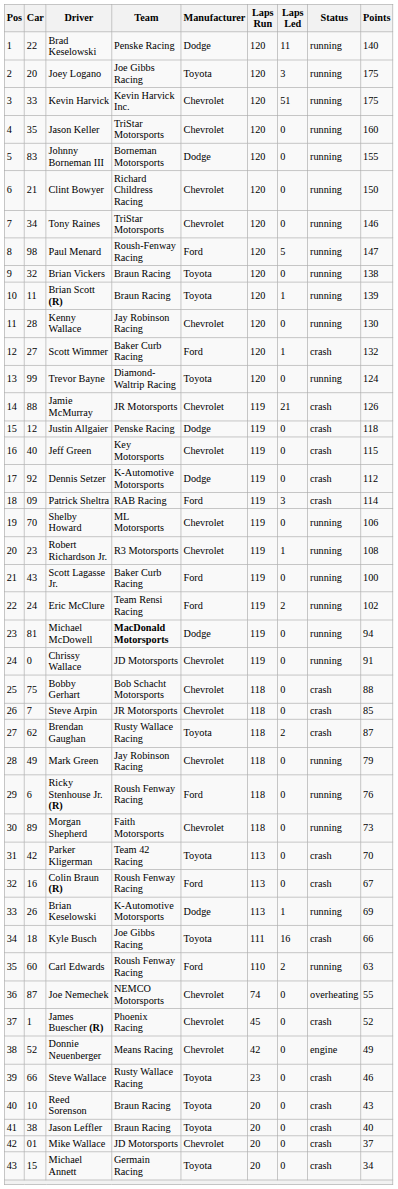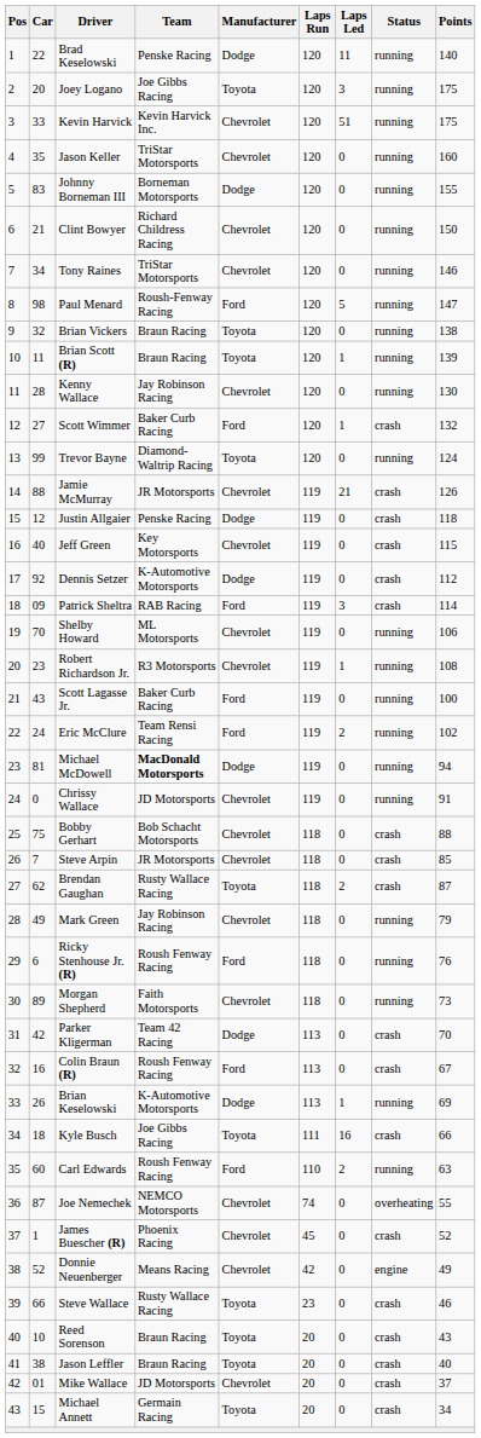 <table class="sortable wikitable" border="1">
 <tr>
 <th>Pos</th>
 <th>Car</th>
 <th>Driver</th>
 <th>Team</th>
 <th>Manufacturer</th>
 <th>Laps Run</th>
 <th>Laps Led</th>
 <th>Status</th>
 <th>Points</th>
 </tr>
 <tr>
 <td>1</td>
 <td>22</td>
 <td>Brad Keselowski</td>
 <td>Penske Racing</td>
 <td>Dodge</td>
 <td>120</td>
 <td>11</td>
 <td>running</td>
 <td>140</td>
 </tr>
 <tr>
 <td>2</td>
 <td>20</td>
 <td>Joey Logano</td>
 <td>Joe Gibbs Racing</td>
 <td>Toyota</td>
 <td>120</td>
 <td>3</td>
 <td>running</td>
 <td>175</td>
 </tr>
 <tr>
 <td>3</td>
 <td>33</td>
 <td>Kevin Harvick</td>
 <td>Kevin Harvick Inc.</td>
 <td>Chevrolet</td>
 <td>120</td>
 <td>51</td>
 <td>running</td>
 <td>175</td>
 </tr>
 <tr>
 <td>4</td>
 <td>35</td>
 <td>Jason Keller</td>
 <td>TriStar Motorsports</td>
 <td>Chevrolet</td>
 <td>120</td>
 <td>0</td>
 <td>running</td>
 <td>160</td>
 </tr>
 <tr>
 <td>5</td>
 <td>83</td>
 <td>Johnny Borneman III</td>
 <td>Borneman Motorsports</td>
 <td>Dodge</td>
 <td>120</td>
 <td>0</td>
 <td>running</td>
 <td>155</td>
 </tr>
 <tr>
 <td>6</td>
 <td>21</td>
 <td>Clint Bowyer</td>
 <td>Richard Childress Racing</td>
 <td>Chevrolet</td>
 <td>120</td>
 <td>0</td>
 <td>running</td>
 <td>150</td>
 </tr>
 <tr>
 <td>7</td>
 <td>34</td>
 <td>Tony Raines</td>
 <td>TriStar Motorsports</td>
 <td>Chevrolet</td>
 <td>120</td>
 <td>0</td>
 <td>running</td>
 <td>146</td>
 </tr>
 <tr>
 <td>8</td>
 <td>98</td>
 <td>Paul Menard</td>
 <td>Roush-Fenway Racing</td>
 <td>Ford</td>
 <td>120</td>
 <td>5</td>
 <td>running</td>
 <td>147</td>
 </tr>
 <tr>
 <td>9</td>
 <td>32</td>
 <td>Brian Vickers</td>
 <td>Braun Racing</td>
 <td>Toyota</td>
 <td>120</td>
 <td>0</td>
 <td>running</td>
 <td>138</td>
 </tr>
 <tr>
 <td>10</td>
 <td>11</td>
 <td>Brian Scott <strong>(R)</strong></td>
 <td>Braun Racing</td>
 <td>Toyota</td>
 <td>120</td>
 <td>1</td>
 <td>running</td>
 <td>139</td>
 </tr>
 <tr>
 <td>11</td>
 <td>28</td>
 <td>Kenny Wallace</td>
 <td>Jay Robinson Racing</td>
 <td>Chevrolet</td>
 <td>120</td>
 <td>0</td>
 <td>running</td>
 <td>130</td>
 </tr>
 <tr>
 <td>12</td>
 <td>27</td>
 <td>Scott Wimmer</td>
 <td>Baker Curb Racing</td>
 <td>Ford</td>
 <td>120</td>
 <td>1</td>
 <td>crash</td>
 <td>132</td>
 </tr>
 <tr>
 <td>13</td>
 <td>99</td>
 <td>Trevor Bayne</td>
 <td>Diamond-Waltrip Racing</td>
 <td>Toyota</td>
 <td>120</td>
 <td>0</td>
 <td>running</td>
 <td>124</td>
 </tr>
 <tr>
 <td>14</td>
 <td>88</td>
 <td>Jamie McMurray</td>
 <td>JR Motorsports</td>
 <td>Chevrolet</td>
 <td>119</td>
 <td>21</td>
 <td>crash</td>
 <td>126</td>
 </tr>
 <tr>
 <td>15</td>
 <td>12</td>
 <td>Justin Allgaier</td>
 <td>Penske Racing</td>
 <td>Dodge</td>
 <td>119</td>
 <td>0</td>
 <td>crash</td>
 <td>118</td>
 </tr>
 <tr>
 <td>16</td>
 <td>40</td>
 <td>Jeff Green</td>
 <td>Key Motorsports</td>
 <td>Chevrolet</td>
 <td>119</td>
 <td>0</td>
 <td>crash</td>
 <td>115</td>
 </tr>
 <tr>
 <td>17</td>
 <td>92</td>
 <td>Dennis Setzer</td>
 <td>K-Automotive Motorsports</td>
 <td>Dodge</td>
 <td>119</td>
 <td>0</td>
 <td>crash</td>
 <td>112</td>
 </tr>
 <tr>
 <td>18</td>
 <td>09</td>
 <td>Patrick Sheltra</td>
 <td>RAB Racing</td>
 <td>Ford</td>
 <td>119</td>
 <td>3</td>
 <td>crash</td>
 <td>114</td>
 </tr>
 <tr>
 <td>19</td>
 <td>70</td>
 <td>Shelby Howard</td>
 <td>ML Motorsports</td>
 <td>Chevrolet</td>
 <td>119</td>
 <td>0</td>
 <td>running</td>
 <td>106</td>
 </tr>
 <tr>
 <td>20</td>
 <td>23</td>
 <td>Robert Richardson Jr.</td>
 <td>R3 Motorsports</td>
 <td>Chevrolet</td>
 <td>119</td>
 <td>1</td>
 <td>running</td>
 <td>108</td>
 </tr>
 <tr>
 <td>21</td>
 <td>43</td>
 <td>Scott Lagasse Jr.</td>
 <td>Baker Curb Racing</td>
 <td>Ford</td>
 <td>119</td>
 <td>0</td>
 <td>running</td>
 <td>100</td>
 </tr>
 <tr>
 <td>22</td>
 <td>24</td>
 <td>Eric McClure</td>
 <td>Team Rensi Racing</td>
 <td>Ford</td>
 <td>119</td>
 <td>2</td>
 <td>running</td>
 <td>102</td>
 </tr>
 <tr>
 <td>23</td>
 <td>81</td>
 <td>Michael McDowell</td>
 <td><strong>MacDonald Motorsports</strong></td>
 <td>Dodge</td>
 <td>119</td>
 <td>0</td>
 <td>running</td>
 <td>94</td>
 </tr>
 <tr>
 <td>24</td>
 <td>0</td>
 <td>Chrissy Wallace</td>
 <td>JD Motorsports</td>
 <td>Chevrolet</td>
 <td>119</td>
 <td>0</td>
 <td>running</td>
 <td>91</td>
 </tr>
 <tr>
 <td>25</td>
 <td>75</td>
 <td>Bobby Gerhart</td>
 <td>Bob Schacht Motorsports</td>
 <td>Chevrolet</td>
 <td>118</td>
 <td>0</td>
 <td>crash</td>
 <td>88</td>
 </tr>
 <tr>
 <td>26</td>
 <td>7</td>
 <td>Steve Arpin</td>
 <td>JR Motorsports</td>
 <td>Chevrolet</td>
 <td>118</td>
 <td>0</td>
 <td>crash</td>
 <td>85</td>
 </tr>
 <tr>
 <td>27</td>
 <td>62</td>
 <td>Brendan Gaughan</td>
 <td>Rusty Wallace Racing</td>
 <td>Toyota</td>
 <td>118</td>
 <td>2</td>
 <td>crash</td>
 <td>87</td>
 </tr>
 <tr>
 <td>28</td>
 <td>49</td>
 <td>Mark Green</td>
 <td>Jay Robinson Racing</td>
 <td>Chevrolet</td>
 <td>118</td>
 <td>0</td>
 <td>running</td>
 <td>79</td>
 </tr>
 <tr>
 <td>29</td>
 <td>6</td>
 <td>Ricky Stenhouse Jr. <strong>(R)</strong></td>
 <td>Roush Fenway Racing</td>
 <td>Ford</td>
 <td>118</td>
 <td>0</td>
 <td>running</td>
 <td>76</td>
 </tr>
 <tr>
 <td>30</td>
 <td>89</td>
 <td>Morgan Shepherd</td>
 <td>Faith Motorsports</td>
 <td>Chevrolet</td>
 <td>118</td>
 <td>0</td>
 <td>running</td>
 <td>73</td>
 </tr>
 <tr>
 <td>31</td>
 <td>42</td>
 <td>Parker Kligerman</td>
 <td>Team 42 Racing</td>
-<td>Toyota</td>
+<td>Dodge</td>
 <td>113</td>
 <td>0</td>
 <td>crash</td>
 <td>70</td>
 </tr>
 <tr>
 <td>32</td>
 <td>16</td>
 <td>Colin Braun <strong>(R)</strong></td>
 <td>Roush Fenway Racing</td>
 <td>Ford</td>
 <td>113</td>
 <td>0</td>
 <td>crash</td>
 <td>67</td>
 </tr>
 <tr>
 <td>33</td>
 <td>26</td>
 <td>Brian Keselowski</td>
 <td>K-Automotive Motorsports</td>
 <td>Dodge</td>
 <td>113</td>
 <td>1</td>
 <td>running</td>
 <td>69</td>
 </tr>
 <tr>
 <td>34</td>
 <td>18</td>
 <td>Kyle Busch</td>
 <td>Joe Gibbs Racing</td>
 <td>Toyota</td>
 <td>111</td>
 <td>16</td>
 <td>crash</td>
 <td>66</td>
 </tr>
 <tr>
 <td>35</td>
 <td>60</td>
 <td>Carl Edwards</td>
 <td>Roush Fenway Racing</td>
 <td>Ford</td>
 <td>110</td>
 <td>2</td>
 <td>running</td>
 <td>63</td>
 </tr>
 <tr>
 <td>36</td>
 <td>87</td>
 <td>Joe Nemechek</td>
 <td>NEMCO Motorsports</td>
 <td>Chevrolet</td>
 <td>74</td>
 <td>0</td>
 <td>overheating</td>
 <td>55</td>
 </tr>
 <tr>
 <td>37</td>
 <td>1</td>
 <td>James Buescher <strong>(R)</strong></td>
 <td>Phoenix Racing</td>
 <td>Chevrolet</td>
 <td>45</td>
 <td>0</td>
 <td>crash</td>
 <td>52</td>
 </tr>
 <tr>
 <td>38</td>
 <td>52</td>
 <td>Donnie Neuenberger</td>
 <td>Means Racing</td>
 <td>Chevrolet</td>
 <td>42</td>
 <td>0</td>
 <td>engine</td>
 <td>49</td>
 </tr>
 <tr>
 <td>39</td>
 <td>66</td>
 <td>Steve Wallace</td>
 <td>Rusty Wallace Racing</td>
 <td>Toyota</td>
 <td>23</td>
 <td>0</td>
 <td>crash</td>
 <td>46</td>
 </tr>
 <tr>
 <td>40</td>
 <td>10</td>
 <td>Reed Sorenson</td>
 <td>Braun Racing</td>
 <td>Toyota</td>
 <td>20</td>
 <td>0</td>
 <td>crash</td>
 <td>43</td>
 </tr>
 <tr>
 <td>41</td>
 <td>38</td>
 <td>Jason Leffler</td>
 <td>Braun Racing</td>
 <td>Toyota</td>
 <td>20</td>
 <td>0</td>
 <td>crash</td>
 <td>40</td>
 </tr>
 <tr>
 <td>42</td>
 <td>01</td>
 <td>Mike Wallace</td>
 <td>JD Motorsports</td>
 <td>Chevrolet</td>
 <td>20</td>
 <td>0</td>
 <td>crash</td>
 <td>37</td>
 </tr>
 <tr>
 <td>43</td>
 <td>15</td>
 <td>Michael Annett</td>
 <td>Germain Racing</td>
 <td>Toyota</td>
 <td>20</td>
 <td>0</td>
 <td>crash</td>
 <td>34</td>
 </tr>
 <tr>
 <th colspan="9"></th>
 </tr>
 </table>
